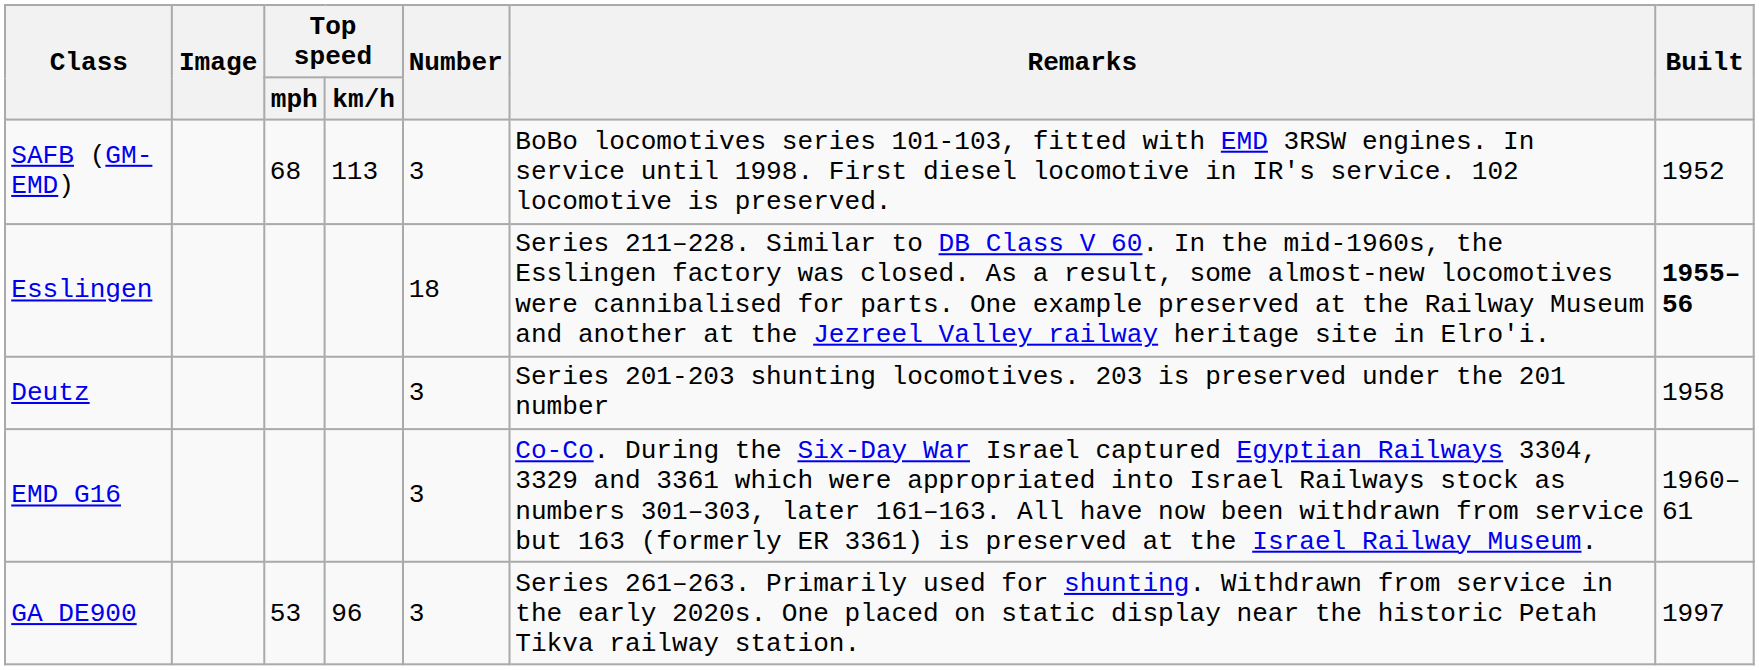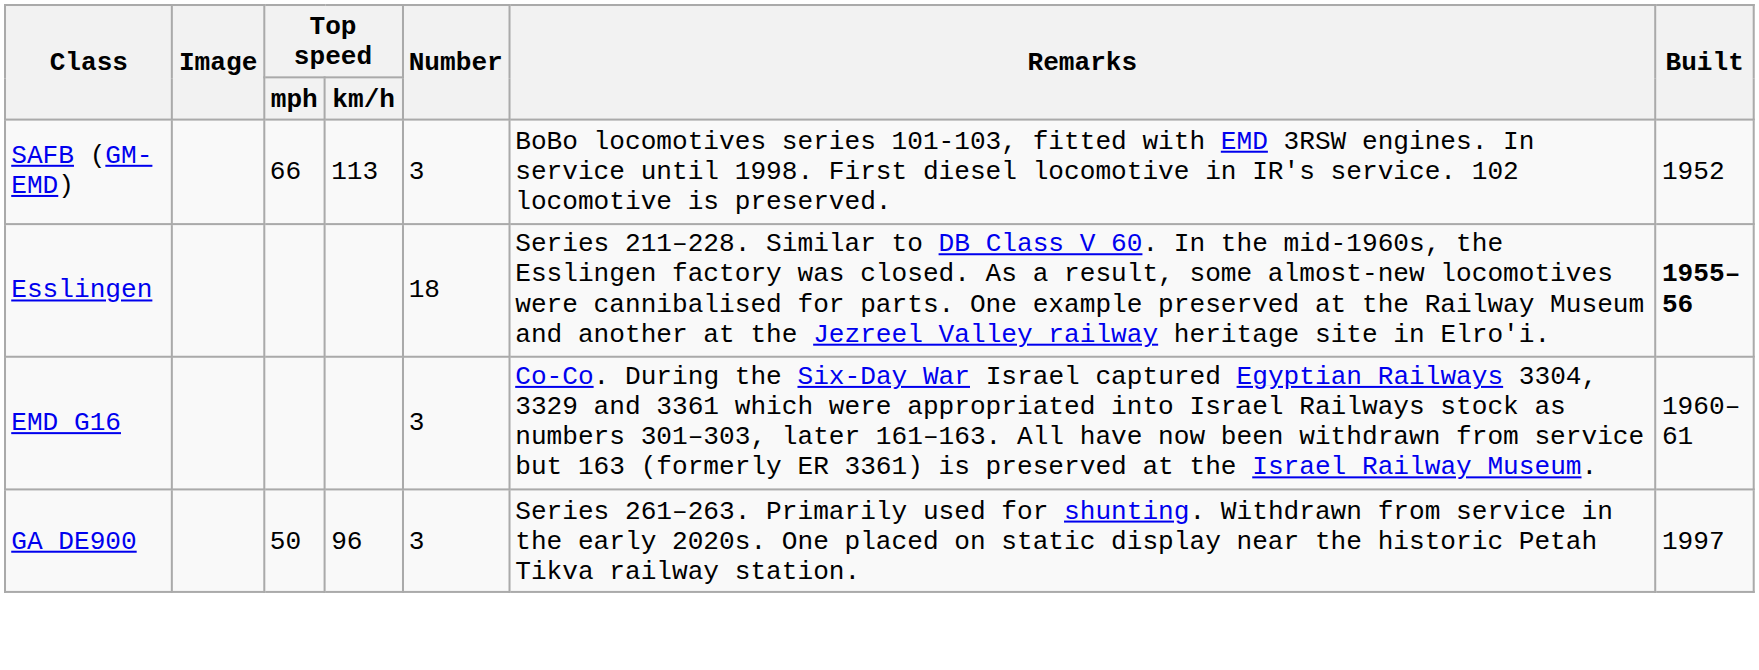 <table class="wikitable">
 <tr style="background:#f9f9f9;">
 <th rowspan="2">Class</th>
 <th rowspan="2">Image</th>
 <th colspan="2">Top speed</th>
 <th rowspan="2">Number</th>
 <th rowspan="2">Remarks</th>
 <th rowspan="2">Built</th>
 </tr>
 <tr style="background:#f9f9f9;">
 <th>mph</th>
 <th>km/h</th>
 </tr>
 <tr>
 <td><a href='#'>SAFB</a> (<a href='#'>GM-EMD</a>)</td>
 <td></td>
-<td>68</td>
+<td>66</td>
 <td>113</td>
 <td>3</td>
 <td>BoBo locomotives series 101-103, fitted with <a href='#'>EMD</a> 3RSW engines. In service until 1998. First diesel locomotive in IR's service. 102 locomotive is preserved.</td>
 <td>1952</td>
 </tr>
 <tr>
 <td><a href='#'>Esslingen</a></td>
 <td></td>
 <td></td>
 <td></td>
 <td>18</td>
 <td>Series 211–228. Similar to <a href='#'>DB Class V 60</a>. In the mid-1960s, the Esslingen factory was closed. As a result, some almost-new locomotives were cannibalised for parts. One example preserved at the Railway Museum and another at the <a href='#'>Jezreel Valley railway</a> heritage site in Elro'i.</td>
 <td><strong>1955–56</strong></td>
 </tr>
 <tr>
-<td><a href='#'>Deutz</a></td>
-<td></td>
-<td></td>
-<td></td>
-<td>3</td>
-<td>Series 201-203 shunting locomotives. 203 is preserved under the 201 number</td>
-<td>1958</td>
-</tr>
-<tr>
 <td><a href='#'>EMD G16</a></td>
 <td></td>
 <td></td>
 <td></td>
 <td>3</td>
 <td><a href='#'>Co-Co</a>. During the <a href='#'>Six-Day War</a> Israel captured <a href='#'>Egyptian Railways</a> 3304, 3329 and 3361 which were appropriated into Israel Railways stock as numbers 301–303, later 161–163. All have now been withdrawn from service but 163 (formerly ER 3361) is preserved at the <a href='#'>Israel Railway Museum</a>.</td>
 <td>1960–61</td>
 </tr>
 <tr>
 <td><a href='#'>GA DE900</a></td>
 <td></td>
-<td>53</td>
+<td>50</td>
 <td>96</td>
 <td>3</td>
 <td>Series 261–263. Primarily used for <a href='#'>shunting</a>. Withdrawn from service in the early 2020s. One placed on static display near the historic Petah Tikva railway station.</td>
 <td>1997</td>
 </tr>
 </table>
